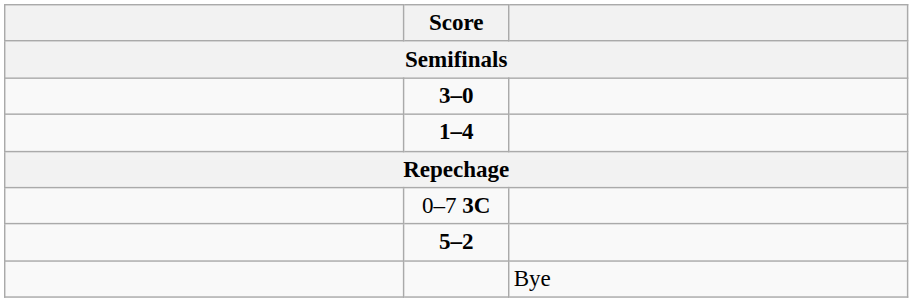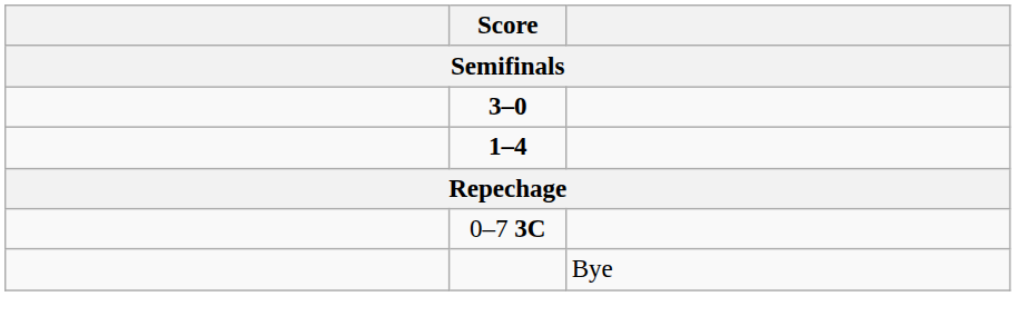 <table class="wikitable" style="text-align: left;">
 <tr>
 <th align="right" width="270"></th>
 <th width="65">Score</th>
 <th align="left" width="270"></th>
 </tr>
 <tr>
 <th colspan="3">Semifinals</th>
 </tr>
 <tr>
 <td><strong></strong></td>
 <td align=center><strong>3–0</strong></td>
 <td></td>
 </tr>
 <tr>
 <td></td>
 <td align=center><strong>1–4</strong></td>
 <td><strong></strong></td>
 </tr>
 <tr>
 <th colspan="3">Repechage</th>
 </tr>
 <tr>
 <td></td>
 <td align=center>0–7 <strong>3C</strong></td>
 <td><strong></strong></td>
 </tr>
 <tr>
 <td><strong></strong></td>
-<td align=center><strong>5–2</strong></td>
-<td></td>
-</tr>
-<tr>
-<td><strong></strong></td>
 <td></td>
 <td>Bye</td>
 </tr>
 </table>
